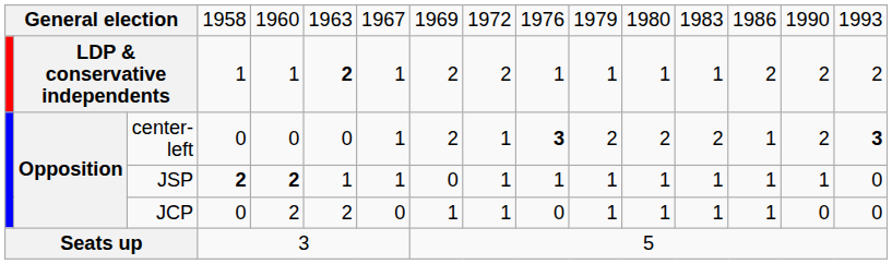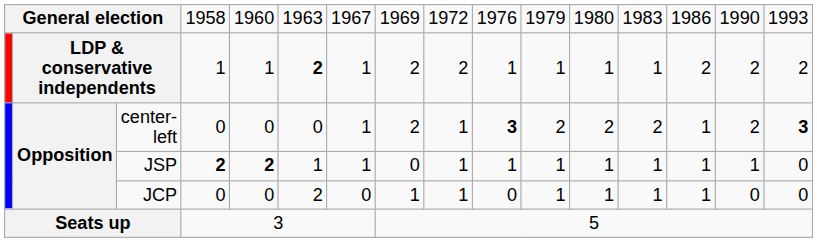 <table class="wikitable" border="1">
 <tr>
 <th colspan="3">General election</th>
 <td>1958</td>
 <td>1960</td>
 <td>1963</td>
 <td>1967</td>
 <td>1969</td>
 <td>1972</td>
 <td>1976</td>
 <td>1979</td>
 <td>1980</td>
 <td>1983</td>
 <td>1986</td>
 <td>1990</td>
 <td>1993</td>
 </tr>
 <tr align="right">
 <td bgcolor=red></td>
 <th colspan="2">LDP & conservative independents</th>
 <td>1</td>
 <td>1</td>
 <td><strong>2</strong></td>
 <td>1</td>
 <td>2</td>
 <td>2</td>
 <td>1</td>
 <td>1</td>
 <td>1</td>
 <td>1</td>
 <td>2</td>
 <td>2</td>
 <td>2</td>
 </tr>
 <tr align="right">
 <td rowspan="3" bgcolor=blue></td>
 <th rowspan="3">Opposition</th>
 <td>center-left</td>
 <td>0</td>
 <td>0</td>
 <td>0</td>
 <td>1</td>
 <td>2</td>
 <td>1</td>
 <td><strong>3</strong></td>
 <td>2</td>
 <td>2</td>
 <td>2</td>
 <td>1</td>
 <td>2</td>
 <td><strong>3</strong></td>
 </tr>
 <tr align="right">
 <td>JSP</td>
 <td><strong>2</strong></td>
 <td><strong>2</strong></td>
 <td>1</td>
 <td>1</td>
 <td>0</td>
 <td>1</td>
 <td>1</td>
 <td>1</td>
 <td>1</td>
 <td>1</td>
 <td>1</td>
 <td>1</td>
 <td>0</td>
 </tr>
 <tr align="right">
 <td>JCP</td>
 <td>0</td>
-<td>2</td>
+<td>0</td>
 <td>2</td>
 <td>0</td>
 <td>1</td>
 <td>1</td>
 <td>0</td>
 <td>1</td>
 <td>1</td>
 <td>1</td>
 <td>1</td>
 <td>0</td>
 <td>0</td>
 </tr>
 <tr align="center">
 <th colspan="3">Seats up</th>
 <td colspan="4">3</td>
 <td colspan="9">5</td>
 </tr>
 </table>
